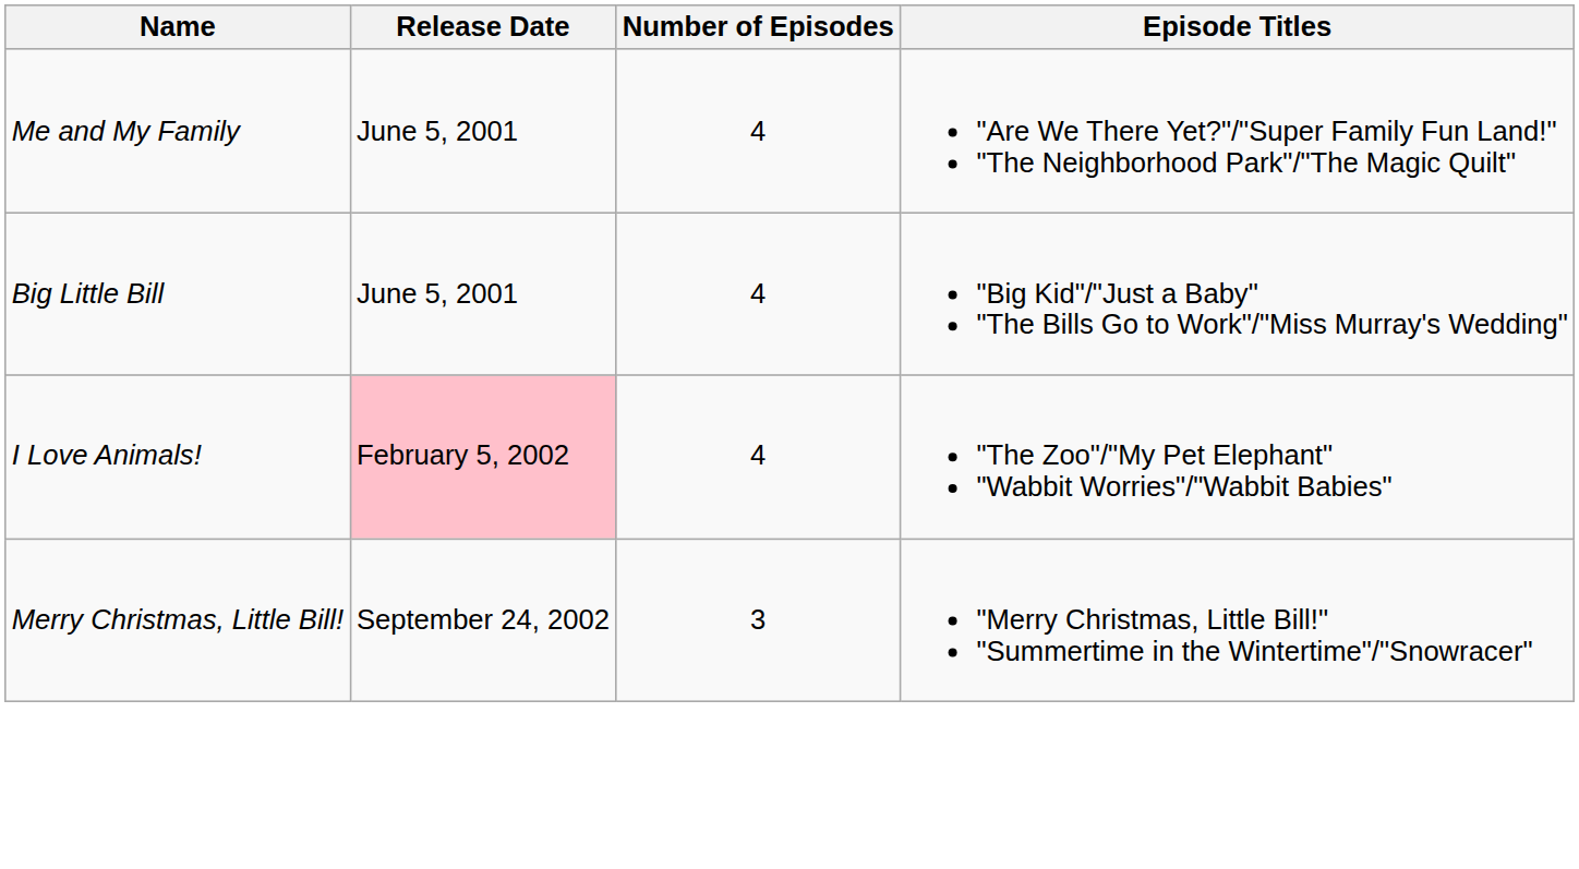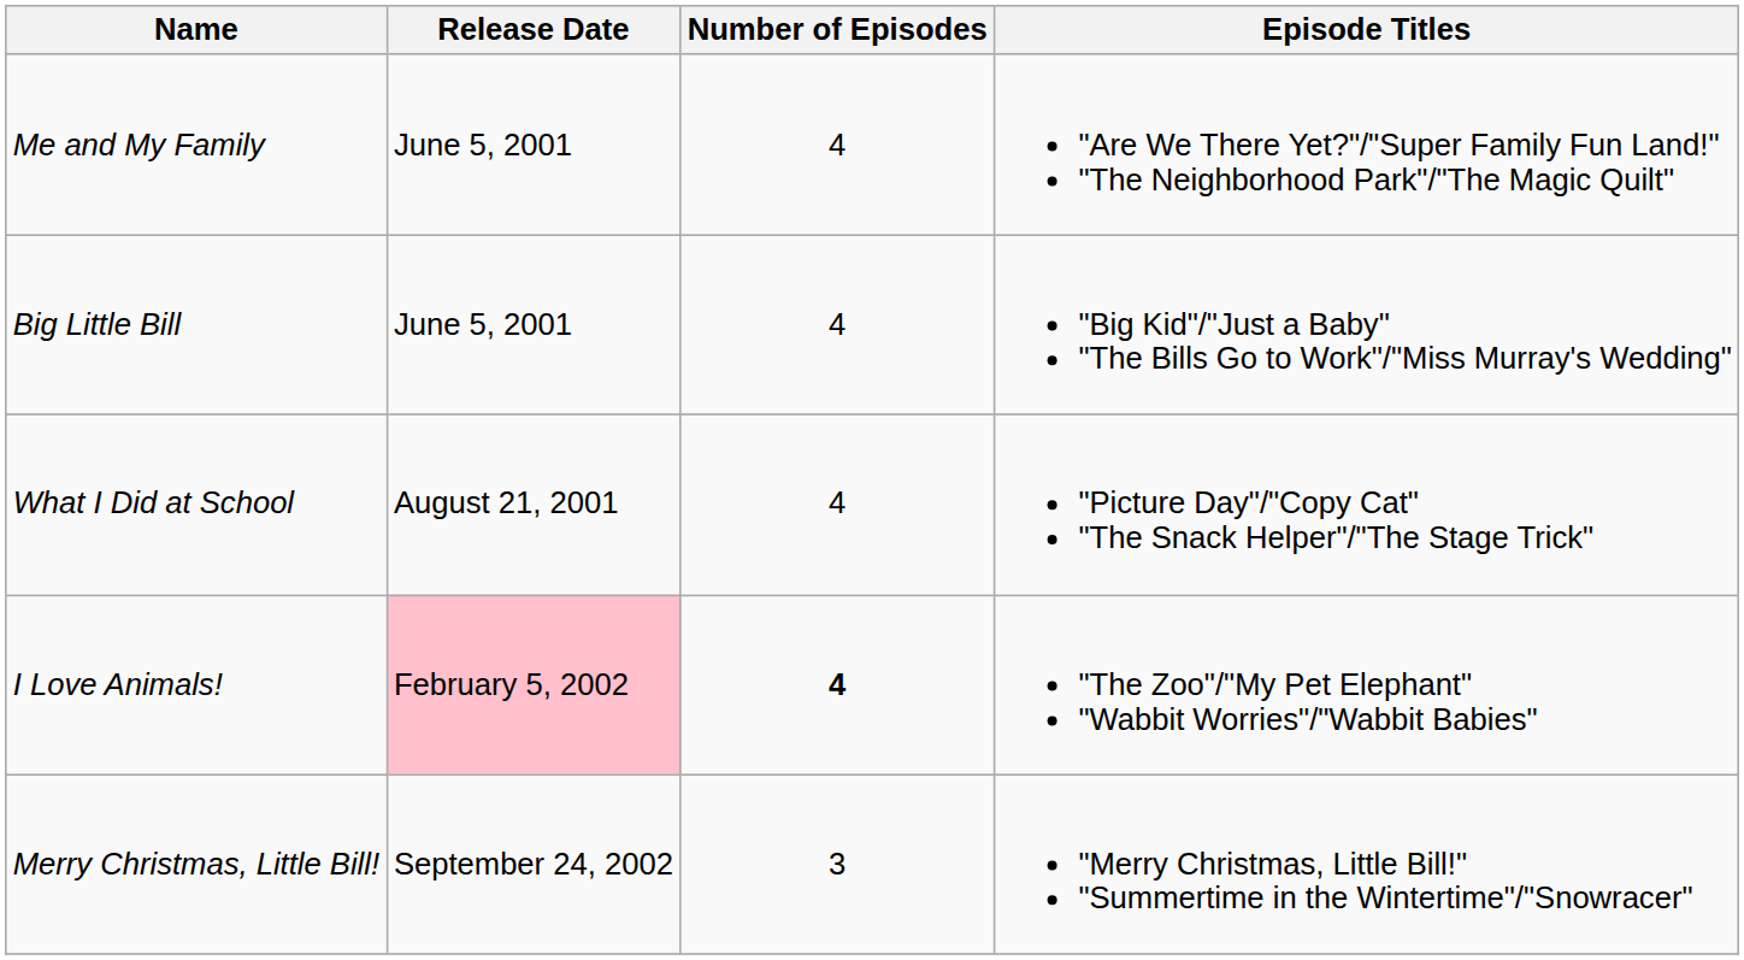 <table class="wikitable">
 <tr>
 <th>Name</th>
 <th>Release Date</th>
 <th>Number of Episodes</th>
 <th>Episode Titles</th>
 </tr>
 <tr>
 <td><em>Me and My Family</em></td>
 <td>June 5, 2001</td>
 <td align="center">4</td>
 <td><br><ul><li>"Are We There Yet?"/"Super Family Fun Land!"</li><li>"The Neighborhood Park"/"The Magic Quilt"</li></ul></td>
 </tr>
 <tr>
 <td><em>Big Little Bill</em></td>
 <td>June 5, 2001</td>
 <td align="center">4</td>
 <td><br><ul><li>"Big Kid"/"Just a Baby"</li><li>"The Bills Go to Work"/"Miss Murray's Wedding"</li></ul></td>
 </tr>
 <tr>
+<td><em>What I Did at School</em></td>
+<td>August 21, 2001</td>
+<td align="center">4</td>
+<td><br><ul><li>"Picture Day"/"Copy Cat"</li><li>"The Snack Helper"/"The Stage Trick"</li></ul></td>
+</tr>
+<tr>
 <td><em>I Love Animals!</em></td>
 <td style="background: pink;">February 5, 2002</td>
-<td align="center">4</td>
+<td align="center"><strong>4</strong></td>
 <td><br><ul><li>"The Zoo"/"My Pet Elephant"</li><li>"Wabbit Worries"/"Wabbit Babies"</li></ul></td>
 </tr>
 <tr>
 <td><em>Merry Christmas, Little Bill!</em></td>
 <td>September 24, 2002</td>
 <td align="center">3</td>
 <td><br><ul><li>"Merry Christmas, Little Bill!"</li><li>"Summertime in the Wintertime"/"Snowracer"</li></ul></td>
 </tr>
 </table>
